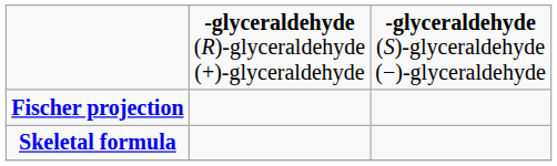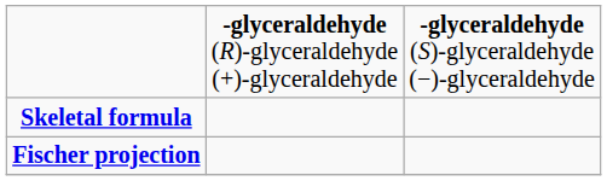 <table class="wikitable" style="margin: 1em auto 1em auto">
 <tr>
 <td align = "center"></td>
 <td align="center"><strong>-glyceraldehyde</strong><br>(<em>R</em>)-glyceraldehyde<br>(+)-glyceraldehyde</td>
 <td align="center"><strong>-glyceraldehyde</strong><br>(<em>S</em>)-glyceraldehyde<br>(−)-glyceraldehyde</td>
 </tr>
 <tr>
-<td align = "center"><strong><a href='#'>Fischer projection</a></strong></td>
+<td align = "center"><strong><a href='#'>Skeletal formula</a></strong></td>
 <td align = "center"></td>
 <td align = "center"></td>
 </tr>
 <tr>
-<td align = "center"><strong><a href='#'>Skeletal formula</a></strong></td>
+<td align = "center"><strong><a href='#'>Fischer projection</a></strong></td>
 <td align = "center"></td>
 <td align = "center"></td>
 </tr>
 <tr>
 </tr>
 </table>
